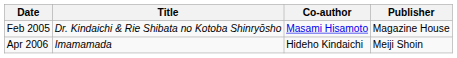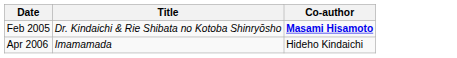 <table class="wikitable">
 <tr>
 <th>Date</th>
 <th>Title</th>
 <th>Co-author</th>
-<th>Publisher</th>
 </tr>
 <tr>
 <td>Feb 2005</td>
 <td><em>Dr. Kindaichi & Rie Shibata no Kotoba Shinryōsho</em></td>
-<td><a href='#'>Masami Hisamoto</a></td>
-<td>Magazine House</td>
+<td><strong><a href='#'>Masami Hisamoto</a></strong></td>
 </tr>
 <tr>
 <td>Apr 2006</td>
 <td><em>Imamamada</em></td>
 <td>Hideho Kindaichi</td>
-<td>Meiji Shoin</td>
 </tr>
 </table>
